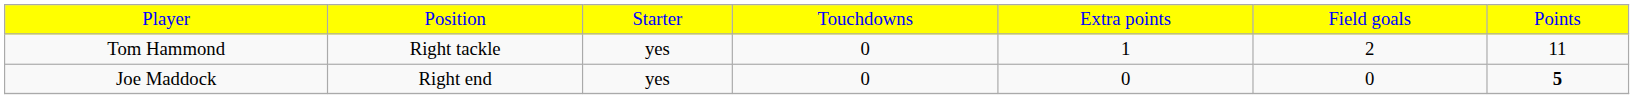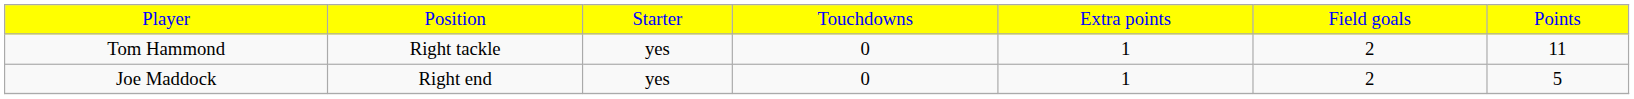 <table class="wikitable" width="70%">
 <tr align="center"  style="background:yellow;color:blue;">
 <td>Player</td>
 <td>Position</td>
 <td>Starter</td>
 <td>Touchdowns</td>
 <td>Extra points</td>
 <td>Field goals</td>
 <td>Points</td>
 </tr>
 <tr align="center" bgcolor="">
 <td>Tom Hammond</td>
 <td>Right tackle</td>
 <td>yes</td>
 <td>0</td>
 <td>1</td>
 <td>2</td>
 <td>11</td>
 </tr>
 <tr align="center" bgcolor="">
 <td>Joe Maddock</td>
 <td>Right end</td>
 <td>yes</td>
 <td>0</td>
-<td>0</td>
-<td>0</td>
-<td><strong>5</strong></td>
+<td>1</td>
+<td>2</td>
+<td>5</td>
 </tr>
 <tr align="center" bgcolor="">
 </tr>
 </table>
